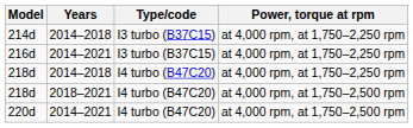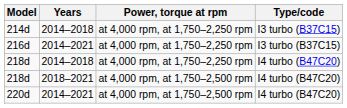 <table class="wikitable sortable collapsible">
 <tr>
 <th>Model</th>
 <th>Years</th>
+<th>Power, torque at rpm</th>
 <th>Type/code</th>
-<th>Power, torque at rpm</th>
 </tr>
 <tr>
 <td>214d</td>
 <td>2014–2018</td>
+<td> at 4,000 rpm,  at 1,750–2,250 rpm</td>
 <td> I3 turbo (<a href='#'>B37C15</a>)</td>
-<td> at 4,000 rpm,  at 1,750–2,250 rpm</td>
 </tr>
 <tr>
 <td>216d</td>
 <td>2014–2021</td>
+<td> at 4,000 rpm,  at 1,750–2,250 rpm</td>
 <td> I3 turbo (B37C15)</td>
-<td> at 4,000 rpm,  at 1,750–2,250 rpm</td>
 </tr>
 <tr>
 <td>218d</td>
 <td>2014–2018</td>
+<td> at 4,000 rpm,  at 1,750–2,250 rpm</td>
 <td> I4 turbo (<a href='#'>B47C20</a>)</td>
-<td> at 4,000 rpm,  at 1,750–2,250 rpm</td>
 </tr>
 <tr>
 <td>218d</td>
 <td>2018–2021</td>
+<td> at 4,000 rpm,  at 1,750–2,500 rpm</td>
 <td> I4 turbo (B47C20)</td>
-<td> at 4,000 rpm,  at 1,750–2,500 rpm</td>
 </tr>
 <tr>
 <td>220d</td>
 <td>2014–2021</td>
+<td> at 4,000 rpm,  at 1,750–2,500 rpm</td>
 <td> I4 turbo (B47C20)</td>
-<td> at 4,000 rpm,  at 1,750–2,500 rpm</td>
 </tr>
 </table>
